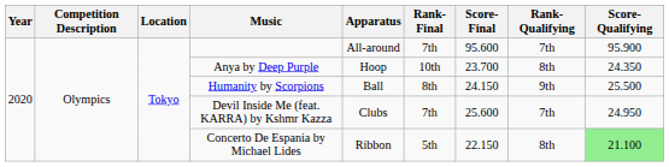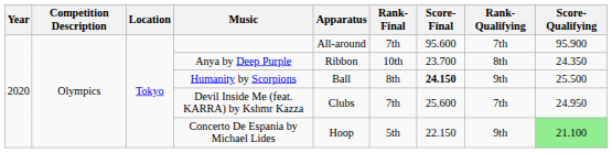 <table class="wikitable" style="text-align:center">
 <tr>
 <th>Year</th>
 <th>Competition Description</th>
 <th>Location</th>
 <th>Music</th>
 <th>Apparatus</th>
 <th>Rank-Final</th>
 <th>Score-Final</th>
 <th>Rank-Qualifying</th>
 <th>Score-Qualifying</th>
 </tr>
 <tr>
 <td rowspan="5">2020</td>
 <td rowspan="5">Olympics</td>
 <td rowspan="5"><a href='#'>Tokyo</a></td>
 <td></td>
 <td>All-around</td>
 <td>7th</td>
 <td>95.600</td>
 <td>7th</td>
 <td>95.900</td>
 </tr>
 <tr>
 <td>Anya by <a href='#'>Deep Purple</a></td>
-<td>Hoop</td>
+<td>Ribbon</td>
 <td>10th</td>
 <td>23.700</td>
 <td>8th</td>
 <td>24.350</td>
 </tr>
 <tr>
 <td><a href='#'>Humanity</a> by <a href='#'>Scorpions</a></td>
 <td>Ball</td>
 <td>8th</td>
-<td>24.150</td>
+<td><strong>24.150</strong></td>
 <td>9th</td>
 <td>25.500</td>
 </tr>
 <tr>
 <td>Devil Inside Me (feat. KARRA) by Kshmr Kazza</td>
 <td>Clubs</td>
 <td>7th</td>
 <td>25.600</td>
 <td>7th</td>
 <td>24.950</td>
 </tr>
 <tr>
 <td>Concerto De Espania by Michael Lides</td>
-<td>Ribbon</td>
+<td>Hoop</td>
 <td>5th</td>
 <td>22.150</td>
-<td>8th</td>
+<td>9th</td>
 <td style="background: lightgreen;">21.100</td>
 </tr>
 </table>
